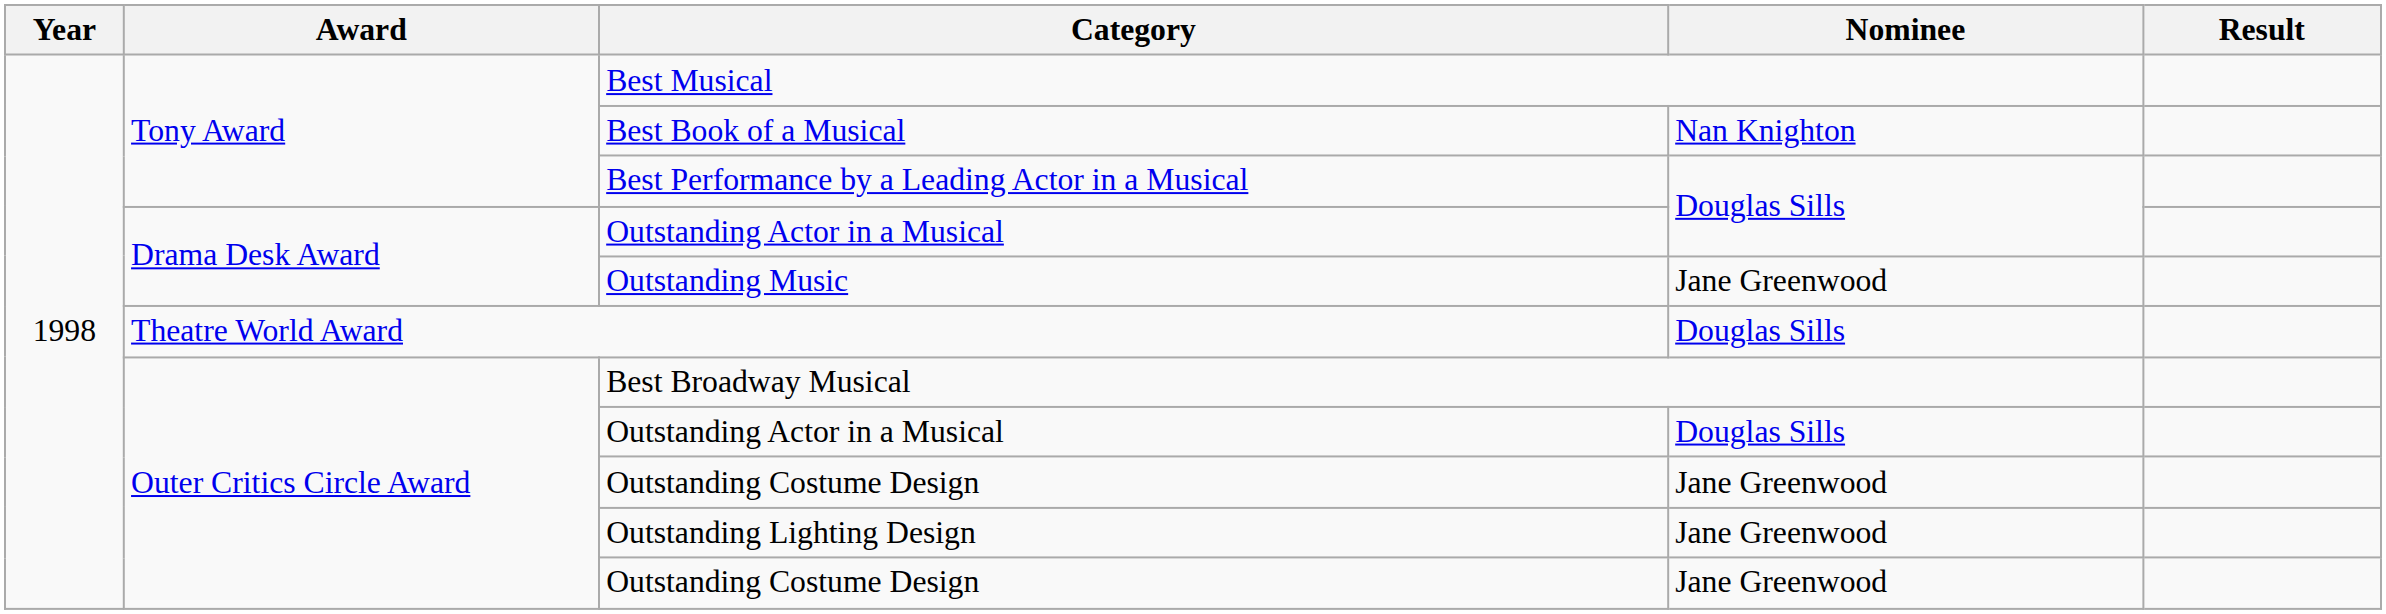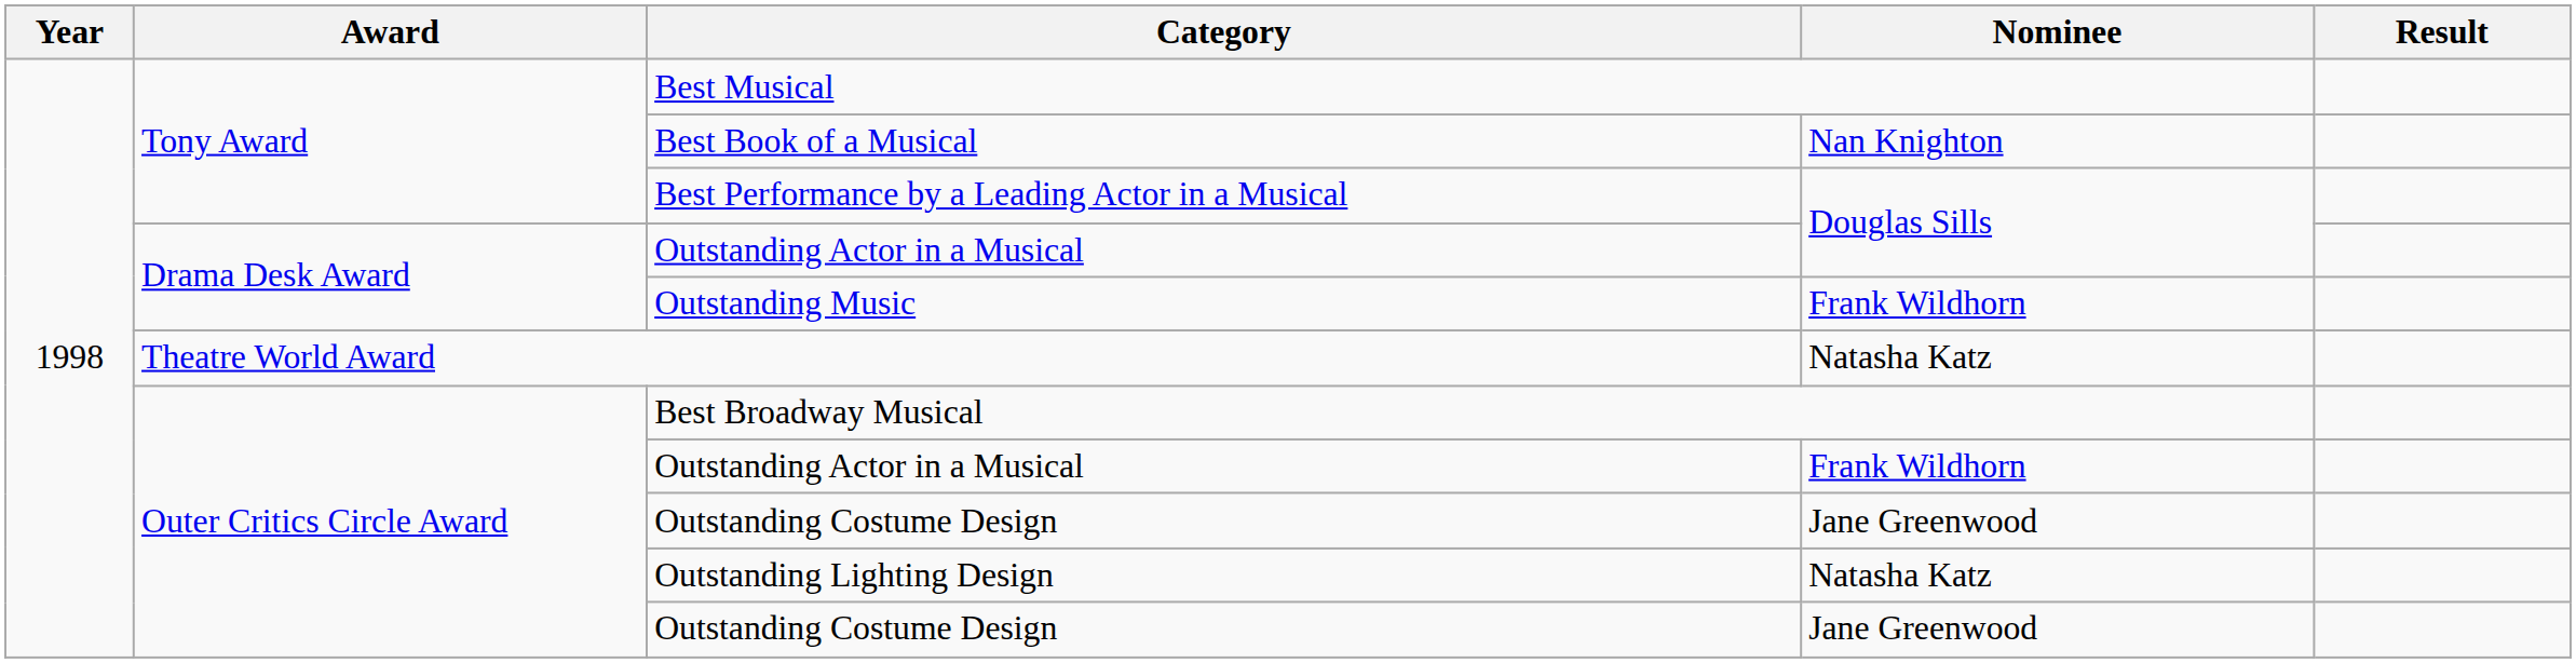 <table class="wikitable" style="width:95%;">
 <tr>
 <th style="width:5%;">Year</th>
 <th style="width:20%;">Award</th>
 <th style="width:45%;">Category</th>
 <th style="width:20%;">Nominee</th>
 <th style="width:10%;">Result</th>
 </tr>
 <tr>
 <td rowspan="11" style="text-align:center;">1998</td>
 <td rowspan="3"><a href='#'>Tony Award</a></td>
 <td colspan="2"><a href='#'>Best Musical</a></td>
 <td></td>
 </tr>
 <tr>
 <td><a href='#'>Best Book of a Musical</a></td>
 <td><a href='#'>Nan Knighton</a></td>
 <td></td>
 </tr>
 <tr>
 <td><a href='#'>Best Performance by a Leading Actor in a Musical</a></td>
 <td rowspan="2"><a href='#'>Douglas Sills</a></td>
 <td></td>
 </tr>
 <tr>
 <td rowspan="2"><a href='#'>Drama Desk Award</a></td>
 <td><a href='#'>Outstanding Actor in a Musical</a></td>
 <td></td>
 </tr>
 <tr>
 <td><a href='#'>Outstanding Music</a></td>
-<td>Jane Greenwood</td>
+<td><a href='#'>Frank Wildhorn</a></td>
 <td></td>
 </tr>
 <tr>
 <td colspan="2"><a href='#'>Theatre World Award</a></td>
-<td><a href='#'>Douglas Sills</a></td>
+<td>Natasha Katz</td>
 <td></td>
 </tr>
 <tr>
 <td rowspan="5"><a href='#'>Outer Critics Circle Award</a></td>
 <td colspan="2">Best Broadway Musical</td>
 <td></td>
 </tr>
 <tr>
 <td>Outstanding Actor in a Musical</td>
-<td><a href='#'>Douglas Sills</a></td>
+<td><a href='#'>Frank Wildhorn</a></td>
 <td></td>
 </tr>
 <tr>
 <td>Outstanding Costume Design</td>
 <td>Jane Greenwood</td>
 <td></td>
 </tr>
 <tr>
 <td>Outstanding Lighting Design</td>
-<td>Jane Greenwood</td>
+<td>Natasha Katz</td>
 <td></td>
 </tr>
 <tr>
 <td>Outstanding Costume Design</td>
 <td>Jane Greenwood</td>
 <td></td>
 </tr>
 </table>
